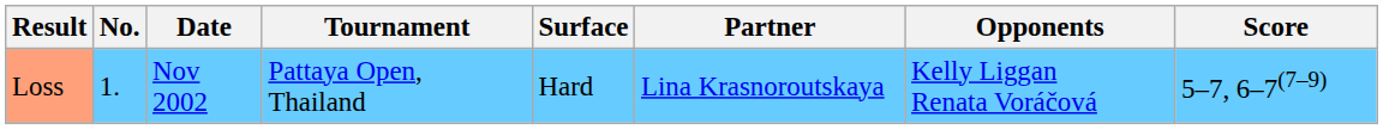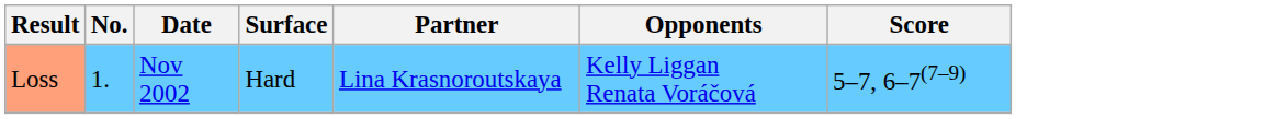 <table class="sortable wikitable">
 <tr>
 <th>Result</th>
 <th style="width:20px">No.</th>
 <th style="width:60px">Date</th>
-<th style="width:150px">Tournament</th>
 <th style="width:50px">Surface</th>
 <th style="width:150px">Partner</th>
 <th style="width:150px">Opponents</th>
 <th style="width:110px" class="unsortable">Score</th>
 </tr>
 <tr bgcolor="#66CCFF">
 <td style="background:#ffa07a;">Loss</td>
 <td>1.</td>
 <td><a href='#'>Nov 2002</a></td>
-<td><a href='#'>Pattaya Open</a>, Thailand</td>
 <td>Hard</td>
 <td> <a href='#'>Lina Krasnoroutskaya</a></td>
 <td> <a href='#'>Kelly Liggan</a> <br>  <a href='#'>Renata Voráčová</a></td>
 <td>5–7, 6–7<sup>(7–9)</sup></td>
 </tr>
 </table>
